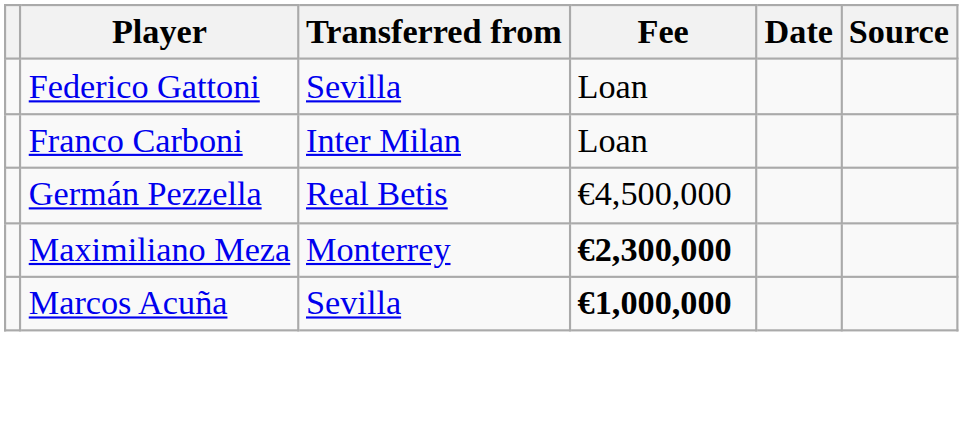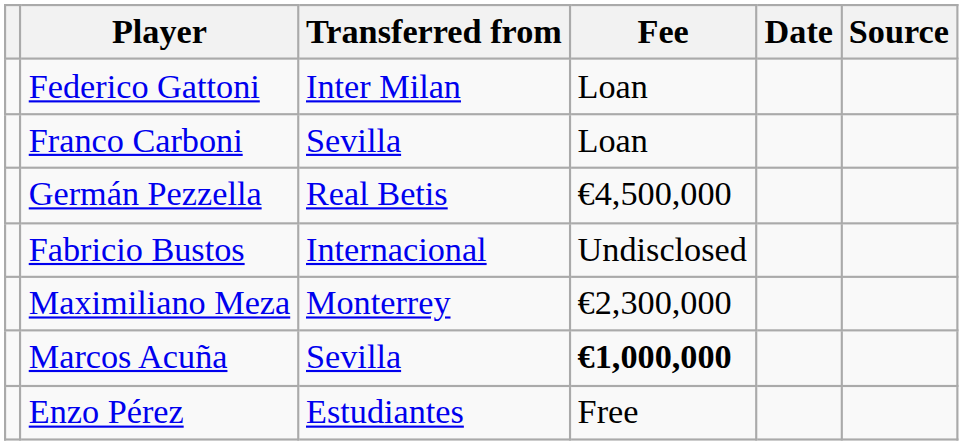 <table class="wikitable plainrowheaders sortable">
 <tr>
 <th></th>
 <th scope="col">Player</th>
 <th>Transferred from</th>
 <th style="width: 80px;">Fee</th>
 <th scope="col">Date</th>
 <th scope="col">Source</th>
 </tr>
 <tr>
 <td align="center"></td>
 <td> <a href='#'>Federico Gattoni</a></td>
-<td> <a href='#'>Sevilla</a></td>
+<td> <a href='#'>Inter Milan</a></td>
 <td>Loan</td>
 <td></td>
 <td></td>
 </tr>
 <tr>
 <td align="center"></td>
 <td> <a href='#'>Franco Carboni</a></td>
-<td> <a href='#'>Inter Milan</a></td>
+<td> <a href='#'>Sevilla</a></td>
 <td>Loan</td>
 <td></td>
 <td></td>
 </tr>
 <tr>
 <td align="center"></td>
 <td> <a href='#'>Germán Pezzella</a></td>
 <td> <a href='#'>Real Betis</a></td>
 <td>€4,500,000</td>
 <td></td>
 <td></td>
 </tr>
 <tr>
 <td align="center"></td>
+<td> <a href='#'>Fabricio Bustos</a></td>
+<td> <a href='#'>Internacional</a></td>
+<td>Undisclosed</td>
+<td></td>
+<td></td>
+</tr>
+<tr>
+<td align="center"></td>
 <td> <a href='#'>Maximiliano Meza</a></td>
 <td> <a href='#'>Monterrey</a></td>
-<td><strong>€2,300,000</strong></td>
+<td>€2,300,000</td>
 <td></td>
 <td></td>
 </tr>
 <tr>
 <td align="center"></td>
 <td> <a href='#'>Marcos Acuña</a></td>
 <td> <a href='#'>Sevilla</a></td>
 <td><strong>€1,000,000</strong></td>
 <td></td>
 <td></td>
 </tr>
+<tr>
+<td align="center"></td>
+<td> <a href='#'>Enzo Pérez</a></td>
+<td> <a href='#'>Estudiantes</a></td>
+<td>Free</td>
+<td></td>
+<td></td>
+</tr>
 </table>
